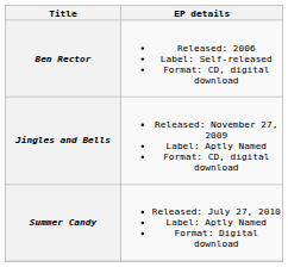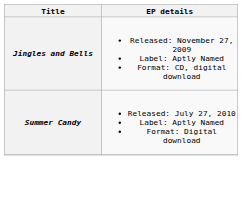 <table class="wikitable plainrowheaders" style="text-align:center;" border="1">
 <tr>
 <th scope="col" style="width:12em;">Title</th>
 <th scope="col" style="width:17em;">EP details</th>
-</tr>
-<tr>
-<th scope="row"><em>Ben Rector</em></th>
-<td><br><ul><li>Released: 2006</li><li>Label: Self-released</li><li>Format: CD, digital download</li></ul></td>
 </tr>
 <tr>
 <th scope="row"><em>Jingles and Bells</em></th>
 <td><br><ul><li>Released: November 27, 2009</li><li>Label: Aptly Named</li><li>Format: CD, digital download</li></ul></td>
 </tr>
 <tr>
 <th scope="row"><em>Summer Candy</em></th>
 <td><br><ul><li>Released: July 27, 2010</li><li>Label: Aptly Named</li><li>Format: Digital download</li></ul></td>
 </tr>
 <tr>
 </tr>
 </table>
